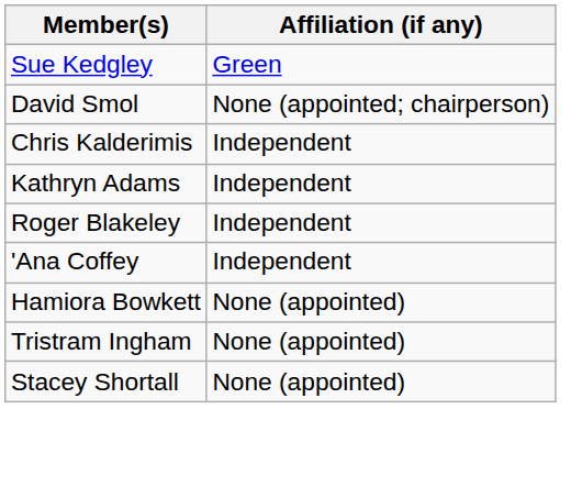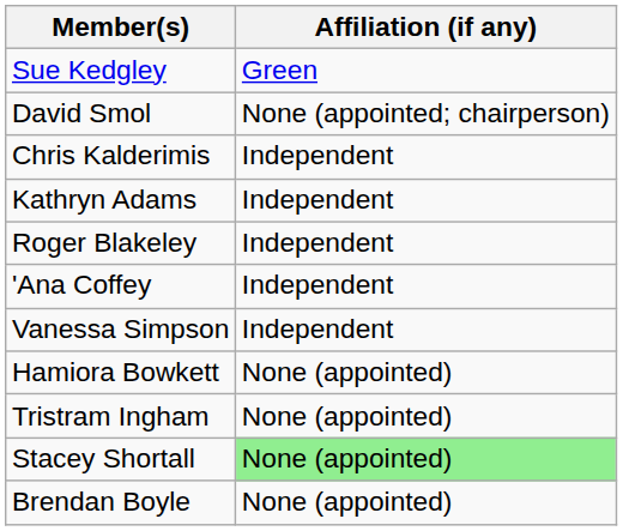 <table class="wikitable">
 <tr>
 <th>Member(s)</th>
 <th>Affiliation (if any)</th>
 </tr>
 <tr>
 <td><a href='#'>Sue Kedgley</a></td>
 <td><a href='#'>Green</a></td>
 </tr>
 <tr>
 <td>David Smol</td>
 <td>None (appointed; chairperson)</td>
 </tr>
 <tr>
 <td>Chris Kalderimis</td>
 <td>Independent</td>
 </tr>
 <tr>
 <td>Kathryn Adams</td>
 <td>Independent</td>
 </tr>
 <tr>
 <td>Roger Blakeley</td>
 <td>Independent</td>
 </tr>
 <tr>
 <td>'Ana Coffey</td>
 <td>Independent</td>
 </tr>
 <tr>
+<td>Vanessa Simpson</td>
+<td>Independent</td>
+</tr>
+<tr>
 <td>Hamiora Bowkett</td>
 <td>None (appointed)</td>
 </tr>
 <tr>
 <td>Tristram Ingham</td>
 <td>None (appointed)</td>
 </tr>
 <tr>
 <td>Stacey Shortall</td>
+<td style="background: lightgreen;">None (appointed)</td>
+</tr>
+<tr>
+<td>Brendan Boyle</td>
 <td>None (appointed)</td>
 </tr>
 </table>
